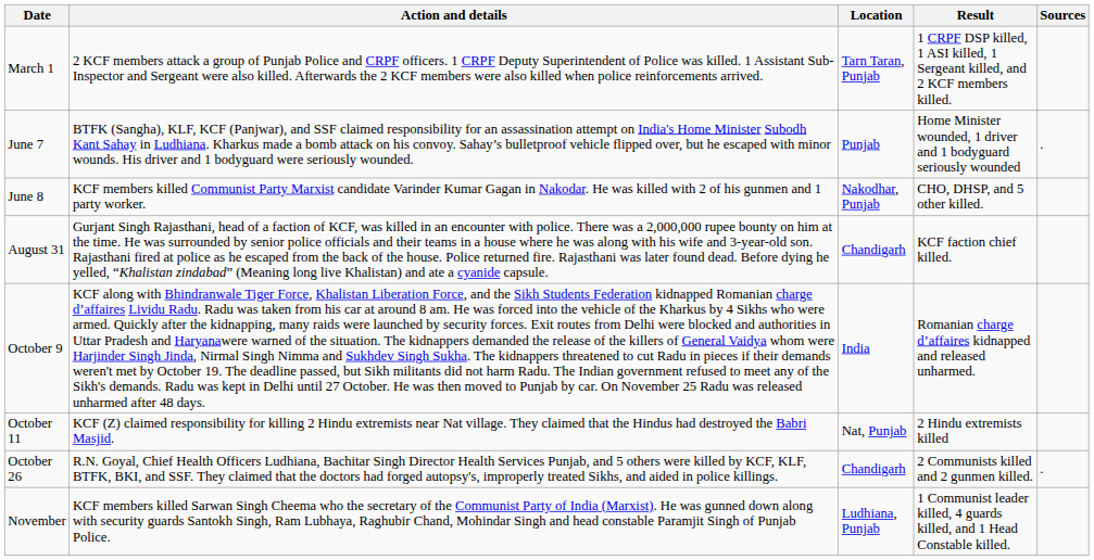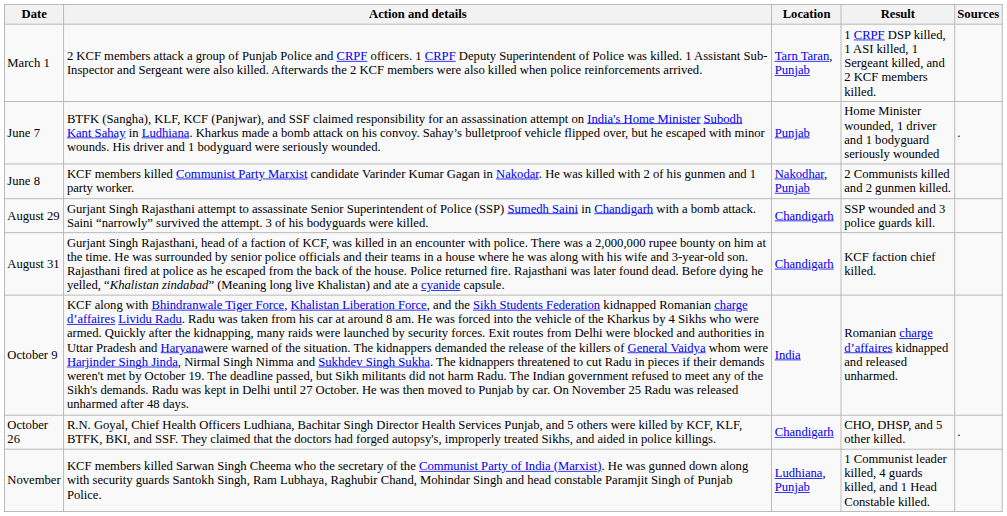 <table class="wikitable" style="width:100%;">
 <tr>
 <th>Date</th>
 <th>Action and details</th>
 <th>Location</th>
 <th>Result</th>
 <th>Sources</th>
 </tr>
 <tr>
 <td>March 1</td>
 <td>2 KCF members attack a group of Punjab Police and <a href='#'>CRPF</a> officers. 1 <a href='#'>CRPF</a> Deputy Superintendent of Police was killed. 1 Assistant Sub-Inspector and Sergeant were also killed. Afterwards the 2 KCF members were also killed when police reinforcements arrived.</td>
 <td><a href='#'>Tarn Taran</a>, <a href='#'>Punjab</a></td>
 <td>1 <a href='#'>CRPF</a> DSP killed, 1 ASI killed, 1 Sergeant killed, and 2 KCF members killed.</td>
 <td></td>
 </tr>
 <tr>
 <td>June 7</td>
 <td>BTFK (Sangha), KLF, KCF (Panjwar), and SSF claimed responsibility for an assassination attempt on <a href='#'>India's Home Minister</a> <a href='#'>Subodh Kant Sahay</a> in <a href='#'>Ludhiana</a>. Kharkus made a bomb attack on his convoy. Sahay’s bulletproof vehicle flipped over, but he escaped with minor wounds. His driver and 1 bodyguard were seriously wounded.</td>
 <td><a href='#'>Punjab</a></td>
 <td>Home Minister wounded, 1 driver and 1 bodyguard seriously wounded</td>
 <td>.</td>
 </tr>
 <tr>
 <td>June 8</td>
 <td>KCF members killed <a href='#'>Communist Party Marxist</a> candidate Varinder Kumar Gagan in <a href='#'>Nakodar</a>. He was killed with 2 of his gunmen and 1 party worker.</td>
 <td><a href='#'>Nakodhar</a>, <a href='#'>Punjab</a></td>
-<td>CHO, DHSP, and 5 other killed.</td>
+<td>2 Communists killed and 2 gunmen killed.</td>
+<td></td>
+</tr>
+<tr>
+<td>August 29</td>
+<td>Gurjant Singh Rajasthani attempt to assassinate Senior Superintendent of Police (SSP) <a href='#'>Sumedh Saini</a> in <a href='#'>Chandigarh</a> with a bomb attack. Saini “narrowly” survived the attempt. 3 of his bodyguards were killed.</td>
+<td><a href='#'>Chandigarh</a></td>
+<td>SSP wounded and 3 police guards kill.</td>
 <td></td>
 </tr>
 <tr>
 <td>August 31</td>
 <td>Gurjant Singh Rajasthani, head of a faction of KCF, was killed in an encounter with police. There was a 2,000,000 rupee bounty on him at the time. He was surrounded by senior police officials and their teams in a house where he was along with his wife and 3-year-old son. Rajasthani fired at police as he escaped from the back of the house. Police returned fire. Rajasthani was later found dead. Before dying he yelled, “<em>Khalistan</em> <em>zindabad</em>” (Meaning long live Khalistan) and ate a <a href='#'>cyanide</a> capsule.</td>
 <td><a href='#'>Chandigarh</a></td>
 <td>KCF faction chief killed.</td>
 <td></td>
 </tr>
 <tr>
 <td>October 9</td>
 <td>KCF along with <a href='#'>Bhindranwale Tiger Force</a>, <a href='#'>Khalistan Liberation Force</a>, and the <a href='#'>Sikh Students Federation</a> kidnapped Romanian <a href='#'>charge d’affaires</a> <a href='#'>Lividu Radu</a>. Radu was taken from his car at around 8 am. He was forced into the vehicle of the Kharkus by 4 Sikhs who were armed. Quickly after the kidnapping, many raids were launched by security forces. Exit routes from Delhi were blocked and authorities in Uttar Pradesh and <a href='#'>Haryana</a>were warned of the situation. The kidnappers demanded the release of the killers of <a href='#'>General Vaidya</a> whom were <a href='#'>Harjinder Singh Jinda</a>, Nirmal Singh Nimma and <a href='#'>Sukhdev Singh Sukha</a>. The kidnappers threatened to cut Radu in pieces if their demands weren't met by October 19. The deadline passed, but Sikh militants did not harm Radu. The Indian government refused to meet any of the Sikh's demands. Radu was kept in Delhi until 27 October. He was then moved to Punjab by car. On November 25 Radu was released unharmed after 48 days.</td>
 <td><a href='#'>India</a></td>
 <td>Romanian <a href='#'>charge d’affaires</a> kidnapped and released unharmed.</td>
 <td></td>
 </tr>
 <tr>
-<td>October 11</td>
-<td>KCF (Z) claimed responsibility for killing 2 Hindu extremists near Nat village. They claimed that the Hindus had destroyed the <a href='#'>Babri Masjid</a>.</td>
-<td>Nat, <a href='#'>Punjab</a></td>
-<td>2 Hindu extremists killed</td>
-<td></td>
-</tr>
-<tr>
 <td>October 26</td>
 <td>R.N. Goyal, Chief Health Officers Ludhiana, Bachitar Singh Director Health Services Punjab, and 5 others were killed by KCF, KLF, BTFK, BKI, and SSF. They claimed that the doctors had forged autopsy's, improperly treated Sikhs, and aided in police killings.</td>
 <td><a href='#'>Chandigarh</a></td>
-<td>2 Communists killed and 2 gunmen killed.</td>
+<td>CHO, DHSP, and 5 other killed.</td>
 <td>.</td>
 </tr>
 <tr>
 <td>November</td>
 <td>KCF members killed Sarwan Singh Cheema who the secretary of the <a href='#'>Communist Party of India (Marxist)</a>. He was gunned down along with security guards Santokh Singh, Ram Lubhaya, Raghubir Chand, Mohindar Singh and head constable Paramjit Singh of Punjab Police.</td>
 <td><a href='#'>Ludhiana</a>, <a href='#'>Punjab</a></td>
 <td>1 Communist leader killed, 4 guards killed, and 1 Head Constable killed.</td>
 <td></td>
 </tr>
 </table>
